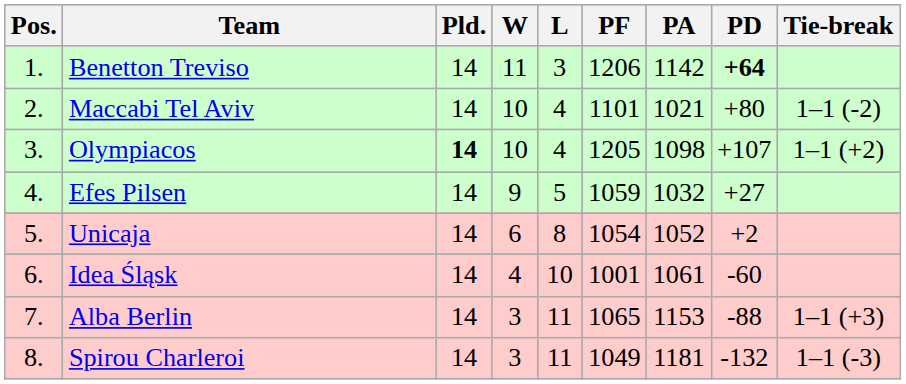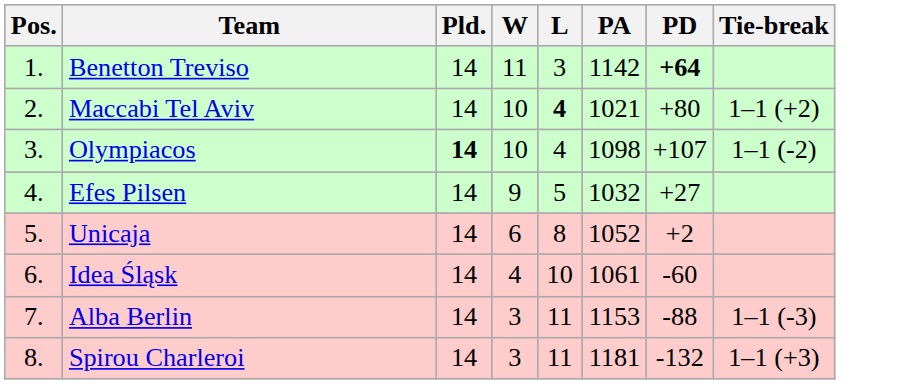 <table class="wikitable" style="text-align:center">
 <tr>
 <th width=15>Pos.</th>
 <th width=220>Team</th>
 <th width=20>Pld.</th>
 <th width=20>W</th>
 <th width=20>L</th>
-<th width=20>PF</th>
 <th width=20>PA</th>
 <th width=20>PD</th>
 <th>Tie-break</th>
 </tr>
 <tr style="background: #ccffcc;">
 <td>1.</td>
 <td align=left> <a href='#'>Benetton Treviso</a></td>
 <td>14</td>
 <td>11</td>
 <td>3</td>
-<td>1206</td>
 <td>1142</td>
 <td><strong>+64</strong></td>
 <td></td>
 </tr>
 <tr style="background: #ccffcc;">
 <td>2.</td>
 <td align=left> <a href='#'>Maccabi Tel Aviv</a></td>
 <td>14</td>
 <td>10</td>
-<td>4</td>
-<td>1101</td>
+<td><strong>4</strong></td>
 <td>1021</td>
 <td>+80</td>
-<td>1–1 (-2)</td>
+<td>1–1 (+2)</td>
 </tr>
 <tr style="background: #ccffcc;">
 <td>3.</td>
 <td align=left> <a href='#'>Olympiacos</a></td>
 <td><strong>14</strong></td>
 <td>10</td>
 <td>4</td>
-<td>1205</td>
 <td>1098</td>
 <td>+107</td>
-<td>1–1 (+2)</td>
+<td>1–1 (-2)</td>
 </tr>
 <tr style="background: #ccffcc;">
 <td>4.</td>
 <td align=left> <a href='#'>Efes Pilsen</a></td>
 <td>14</td>
 <td>9</td>
 <td>5</td>
-<td>1059</td>
 <td>1032</td>
 <td>+27</td>
 <td></td>
 </tr>
 <tr style="background: #ffcccc;">
 <td>5.</td>
 <td align=left> <a href='#'>Unicaja</a></td>
 <td>14</td>
 <td>6</td>
 <td>8</td>
-<td>1054</td>
 <td>1052</td>
 <td>+2</td>
 <td></td>
 </tr>
 <tr style="background: #ffcccc;">
 <td>6.</td>
 <td align=left> <a href='#'>Idea Śląsk</a></td>
 <td>14</td>
 <td>4</td>
 <td>10</td>
-<td>1001</td>
 <td>1061</td>
 <td>-60</td>
 <td></td>
 </tr>
 <tr style="background: #ffcccc;">
 <td>7.</td>
 <td align=left> <a href='#'>Alba Berlin</a></td>
 <td>14</td>
 <td>3</td>
 <td>11</td>
-<td>1065</td>
 <td>1153</td>
 <td>-88</td>
-<td>1–1 (+3)</td>
+<td>1–1 (-3)</td>
 </tr>
 <tr style="background: #ffcccc;">
 <td>8.</td>
 <td align=left> <a href='#'>Spirou Charleroi</a></td>
 <td>14</td>
 <td>3</td>
 <td>11</td>
-<td>1049</td>
 <td>1181</td>
 <td>-132</td>
-<td>1–1 (-3)</td>
+<td>1–1 (+3)</td>
 </tr>
 </table>
